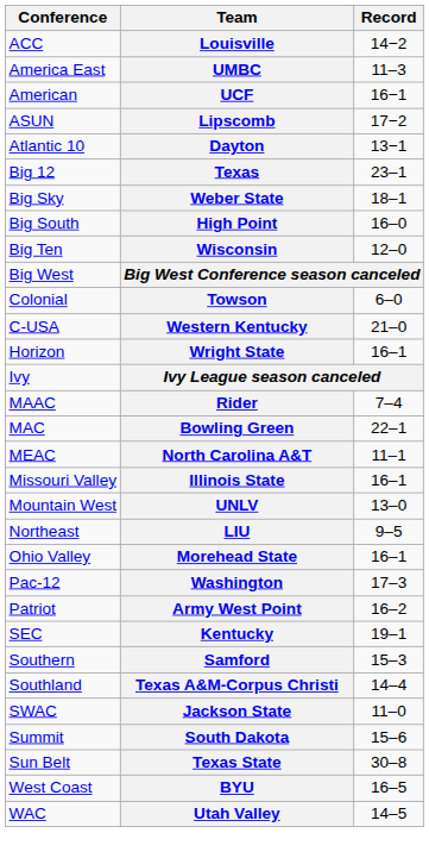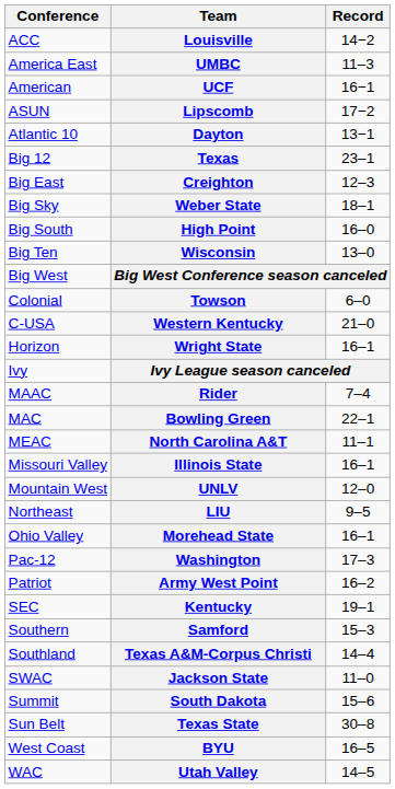 <table class="wikitable sortable plainrowheaders" style="text-align:center;">
 <tr>
 <th scope="col">Conference</th>
 <th scope="col">Team</th>
 <th scope="col" data-sort-type="number">Record</th>
 </tr>
 <tr>
 <td align=left><a href='#'>ACC</a></td>
 <th scope="row" style="text-align:center"><a href='#'>Louisville</a></th>
 <td align=center>14−2</td>
 </tr>
 <tr>
 <td align=left><a href='#'>America East</a></td>
 <th scope="row" style="text-align:center"><a href='#'>UMBC</a></th>
 <td align=center>11–3</td>
 </tr>
 <tr>
 <td align=left><a href='#'>American</a></td>
 <th scope="row" style="text-align:center"><a href='#'>UCF</a></th>
 <td align=center>16−1</td>
 </tr>
 <tr>
 <td align=left><a href='#'>ASUN</a></td>
 <th scope="row" style="text-align:center"><a href='#'>Lipscomb</a></th>
 <td align=center>17−2</td>
 </tr>
 <tr>
 <td align=left><a href='#'>Atlantic 10</a></td>
 <th scope="row" style="text-align:center"><a href='#'>Dayton</a></th>
 <td align=center>13−1</td>
 </tr>
 <tr>
 <td align=left><a href='#'>Big 12</a></td>
 <th scope="row" style="text-align:center"><a href='#'>Texas</a></th>
 <td align=center>23–1</td>
 </tr>
 <tr>
+<td align=left><a href='#'>Big East</a></td>
+<th scope="row" style="text-align:center"><a href='#'>Creighton</a></th>
+<td align=center>12–3</td>
+</tr>
+<tr>
 <td align=left><a href='#'>Big Sky</a></td>
 <th scope="row" style="text-align:center"><a href='#'>Weber State</a></th>
 <td align=center>18–1</td>
 </tr>
 <tr>
 <td align=left><a href='#'>Big South</a></td>
 <th scope="row" style="text-align:center"><a href='#'>High Point</a></th>
 <td align=center>16–0</td>
 </tr>
 <tr>
 <td align=left><a href='#'>Big Ten</a></td>
 <th scope="row" style="text-align:center"><a href='#'>Wisconsin</a></th>
-<td align=center>12–0</td>
+<td align=center>13–0</td>
 </tr>
 <tr>
 <td align=left><a href='#'>Big West</a></td>
 <th scope="row"style="text-align:center"colspan=2><em>Big West Conference season canceled</em></th>
 </tr>
 <tr>
 <td align=left><a href='#'>Colonial</a></td>
 <th scope="row" style="text-align:center"><a href='#'>Towson</a></th>
 <td align=center>6–0</td>
 </tr>
 <tr>
 <td align=left><a href='#'>C-USA</a></td>
 <th scope="row" style="text-align:center"><a href='#'>Western Kentucky</a></th>
 <td align=center>21–0</td>
 </tr>
 <tr>
 <td align=left><a href='#'>Horizon</a></td>
 <th scope="row" style="text-align:center"><a href='#'>Wright State</a></th>
 <td align=center>16–1</td>
 </tr>
 <tr>
 <td align=left><a href='#'>Ivy</a></td>
 <th scope="row"style="text-align:center"colspan=2><em>Ivy League season canceled</em></th>
 </tr>
 <tr>
 <td align=left><a href='#'>MAAC</a></td>
 <th scope="row" style="text-align:center"><a href='#'>Rider</a></th>
 <td align=center>7–4</td>
 </tr>
 <tr>
 <td align=left><a href='#'>MAC</a></td>
 <th scope="row" style="text-align:center"><a href='#'>Bowling Green</a></th>
 <td align=center>22–1</td>
 </tr>
 <tr>
 <td align=left><a href='#'>MEAC</a></td>
 <th scope="row" style="text-align:center"><a href='#'>North Carolina A&T</a></th>
 <td align=center>11–1</td>
 </tr>
 <tr>
 <td align=left><a href='#'>Missouri Valley</a></td>
 <th scope="row" style="text-align:center"><a href='#'>Illinois State</a></th>
 <td align=center>16–1</td>
 </tr>
 <tr>
 <td align=left><a href='#'>Mountain West</a></td>
 <th scope="row" style="text-align:center"><a href='#'>UNLV</a></th>
-<td align=center>13–0</td>
+<td align=center>12–0</td>
 </tr>
 <tr>
 <td align=left><a href='#'>Northeast</a></td>
 <th scope="row" style="text-align:center"><a href='#'>LIU</a></th>
 <td align=center>9–5</td>
 </tr>
 <tr>
 <td align=left><a href='#'>Ohio Valley</a></td>
 <th scope="row" style="text-align:center"><a href='#'>Morehead State</a></th>
 <td align=center>16–1</td>
 </tr>
 <tr>
 <td align=left><a href='#'>Pac-12</a></td>
 <th scope="row" style="text-align:center"><a href='#'>Washington</a></th>
 <td align=center>17–3</td>
 </tr>
 <tr>
 <td align=left><a href='#'>Patriot</a></td>
 <th scope="row" style="text-align:center"><a href='#'>Army West Point</a></th>
 <td align=center>16–2</td>
 </tr>
 <tr>
 <td align=left><a href='#'>SEC</a></td>
 <th scope="row" style="text-align:center"><a href='#'>Kentucky</a></th>
 <td align=center>19–1</td>
 </tr>
 <tr>
 <td align=left><a href='#'>Southern</a></td>
 <th scope="row" style="text-align:center"><a href='#'>Samford</a></th>
 <td align=center>15–3</td>
 </tr>
 <tr>
 <td align=left><a href='#'>Southland</a></td>
 <th scope="row" style="text-align:center"><a href='#'>Texas A&M-Corpus Christi</a></th>
 <td align=center>14–4</td>
 </tr>
 <tr>
 <td align=left><a href='#'>SWAC</a></td>
 <th scope="row" style="text-align:center"><a href='#'>Jackson State</a></th>
 <td align=center>11–0</td>
 </tr>
 <tr>
 <td align=left><a href='#'>Summit</a></td>
 <th scope="row" style="text-align:center"><a href='#'>South Dakota</a></th>
 <td align=center>15–6</td>
 </tr>
 <tr>
 <td align=left><a href='#'>Sun Belt</a></td>
 <th scope="row" style="text-align:center"><a href='#'>Texas State</a></th>
 <td align=center>30–8</td>
 </tr>
 <tr>
 <td align=left><a href='#'>West Coast</a></td>
 <th scope="row" style="text-align:center"><a href='#'>BYU</a></th>
 <td align=center>16–5</td>
 </tr>
 <tr>
 <td align=left><a href='#'>WAC</a></td>
 <th scope="row" style="text-align:center"><a href='#'>Utah Valley</a></th>
 <td align=center>14–5</td>
 </tr>
 </table>
